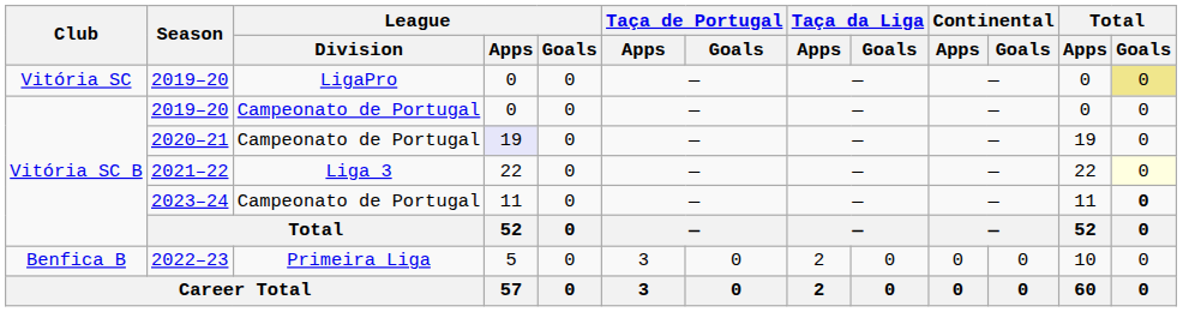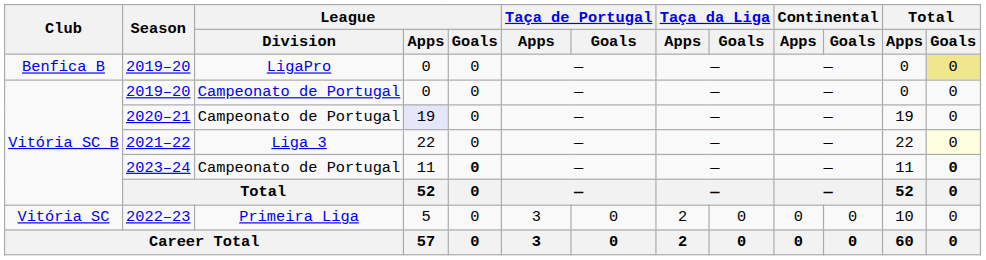 <table class="wikitable" style="text-align: center">
 <tr>
 <th rowspan="2">Club</th>
 <th rowspan="2">Season</th>
 <th colspan="3">League</th>
 <th colspan="2"><a href='#'>Taça de Portugal</a></th>
 <th colspan="2"><a href='#'>Taça da Liga</a></th>
 <th colspan="2">Continental</th>
 <th colspan="2">Total</th>
 </tr>
 <tr>
 <th>Division</th>
 <th>Apps</th>
 <th>Goals</th>
 <th>Apps</th>
 <th>Goals</th>
 <th>Apps</th>
 <th>Goals</th>
 <th>Apps</th>
 <th>Goals</th>
 <th>Apps</th>
 <th>Goals</th>
 </tr>
 <tr>
-<td><a href='#'>Vitória SC</a></td>
+<td><a href='#'>Benfica B</a></td>
 <td><a href='#'>2019–20</a></td>
 <td><a href='#'>LigaPro</a></td>
 <td>0</td>
 <td>0</td>
 <td colspan="2">—</td>
 <td colspan="2">—</td>
 <td colspan="2">—</td>
 <td>0</td>
 <td style="background: khaki;">0</td>
 </tr>
 <tr>
 <td rowspan="5"><a href='#'>Vitória SC B</a></td>
 <td><a href='#'>2019–20</a></td>
 <td><a href='#'>Campeonato de Portugal</a></td>
 <td>0</td>
 <td>0</td>
 <td colspan="2">—</td>
 <td colspan="2">—</td>
 <td colspan="2">—</td>
 <td>0</td>
 <td>0</td>
 </tr>
 <tr>
 <td><a href='#'>2020–21</a></td>
 <td>Campeonato de Portugal</td>
 <td style="background: lavender;">19</td>
 <td>0</td>
 <td colspan="2">—</td>
 <td colspan="2">—</td>
 <td colspan="2">—</td>
 <td>19</td>
 <td>0</td>
 </tr>
 <tr>
 <td><a href='#'>2021–22</a></td>
 <td><a href='#'>Liga 3</a></td>
 <td>22</td>
 <td>0</td>
 <td colspan="2">—</td>
 <td colspan="2">—</td>
 <td colspan="2">—</td>
 <td>22</td>
 <td style="background: lightyellow;">0</td>
 </tr>
 <tr>
 <td><a href='#'>2023–24</a></td>
 <td>Campeonato de Portugal</td>
 <td>11</td>
-<td>0</td>
+<td><strong>0</strong></td>
 <td colspan="2">—</td>
 <td colspan="2">—</td>
 <td colspan="2">—</td>
 <td>11</td>
 <td><strong>0</strong></td>
 </tr>
 <tr>
 <th colspan="2">Total</th>
 <th>52</th>
 <th>0</th>
 <th colspan="2">—</th>
 <th colspan="2">—</th>
 <th colspan="2">—</th>
 <th>52</th>
 <th>0</th>
 </tr>
 <tr>
-<td><a href='#'>Benfica B</a></td>
+<td><a href='#'>Vitória SC</a></td>
 <td><a href='#'>2022–23</a></td>
 <td><a href='#'>Primeira Liga</a></td>
 <td>5</td>
 <td>0</td>
 <td>3</td>
 <td>0</td>
 <td>2</td>
 <td>0</td>
 <td>0</td>
 <td>0</td>
 <td>10</td>
 <td>0</td>
 </tr>
 <tr>
 <th colspan="3">Career Total</th>
 <th>57</th>
 <th>0</th>
 <th>3</th>
 <th>0</th>
 <th>2</th>
 <th>0</th>
 <th>0</th>
 <th>0</th>
 <th>60</th>
 <th>0</th>
 </tr>
 </table>
